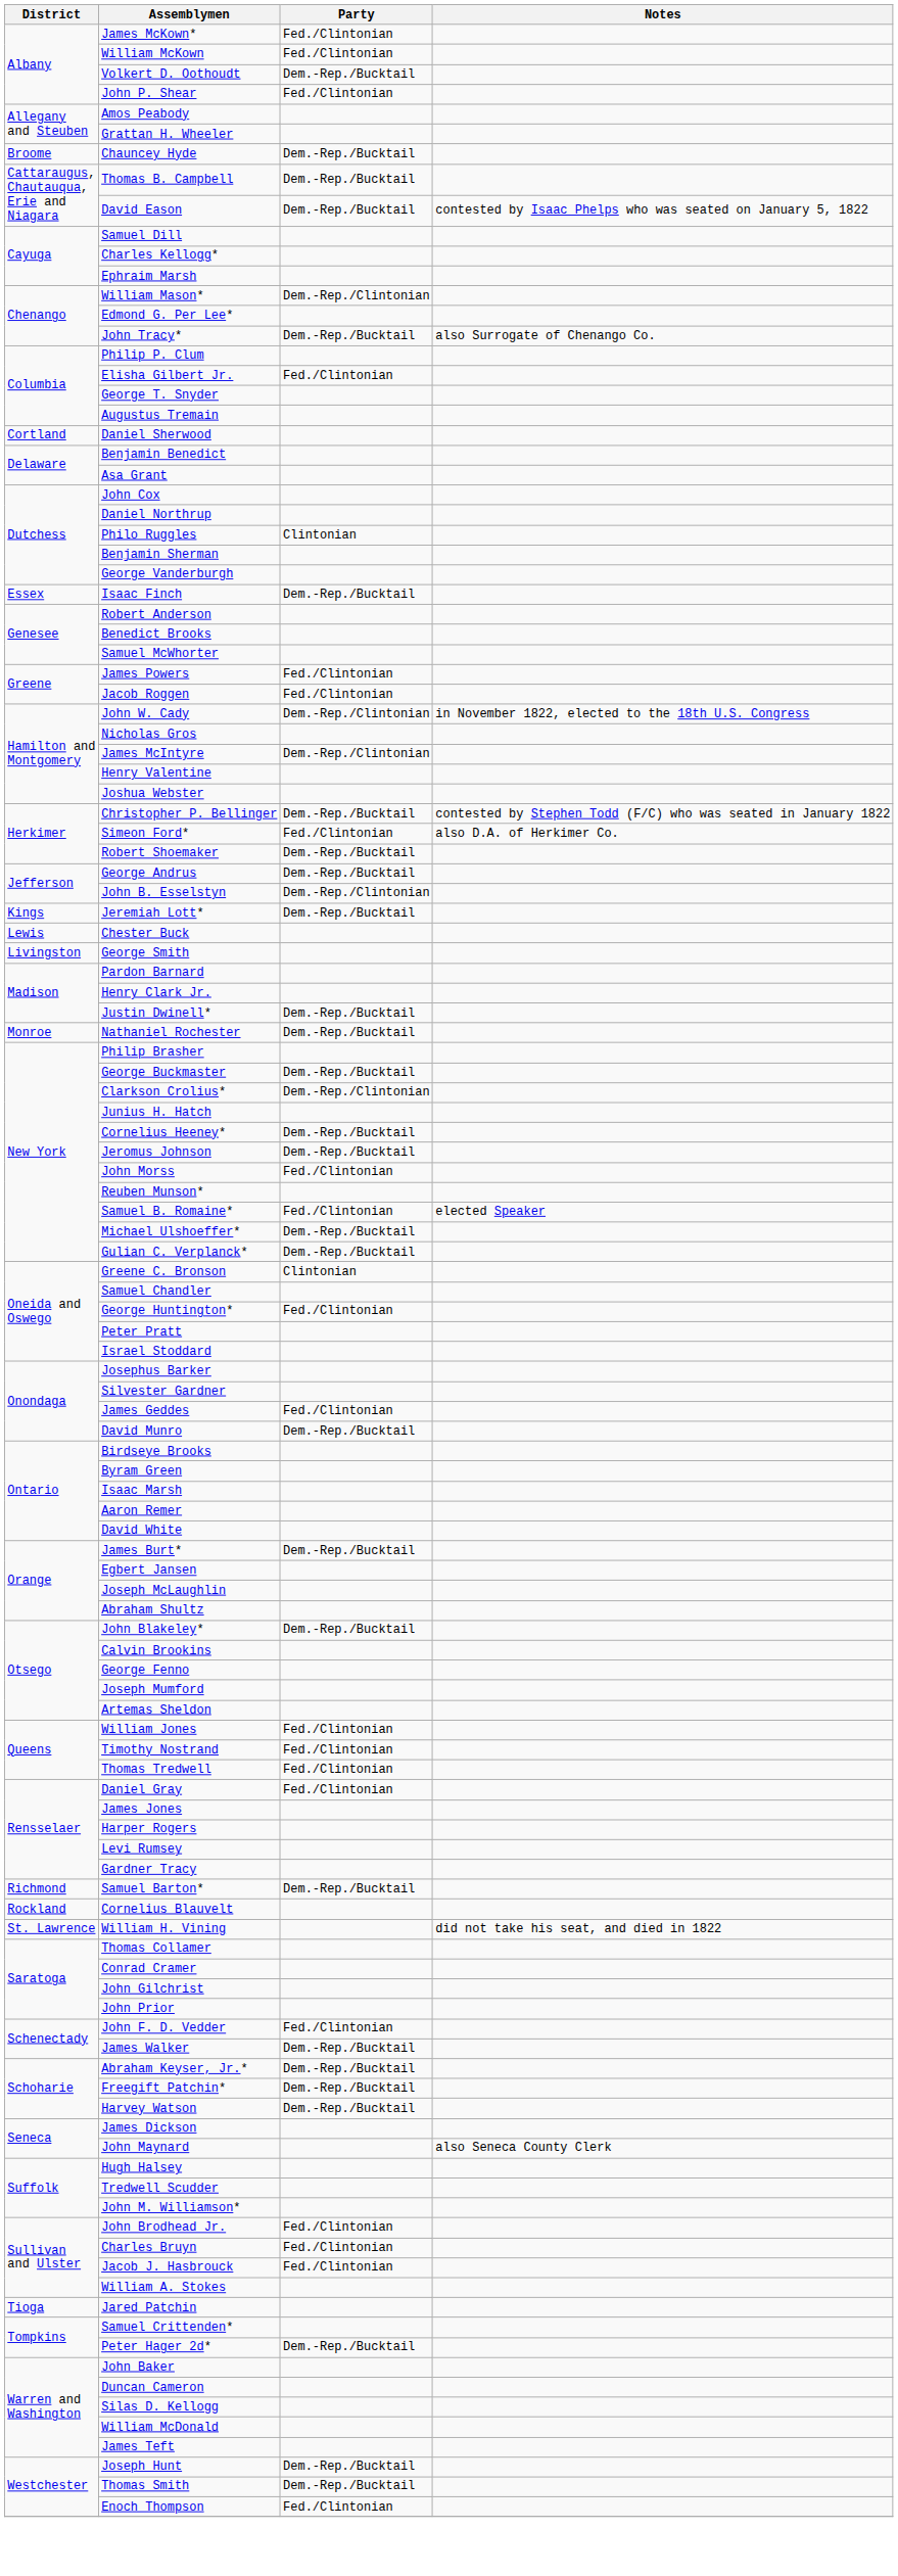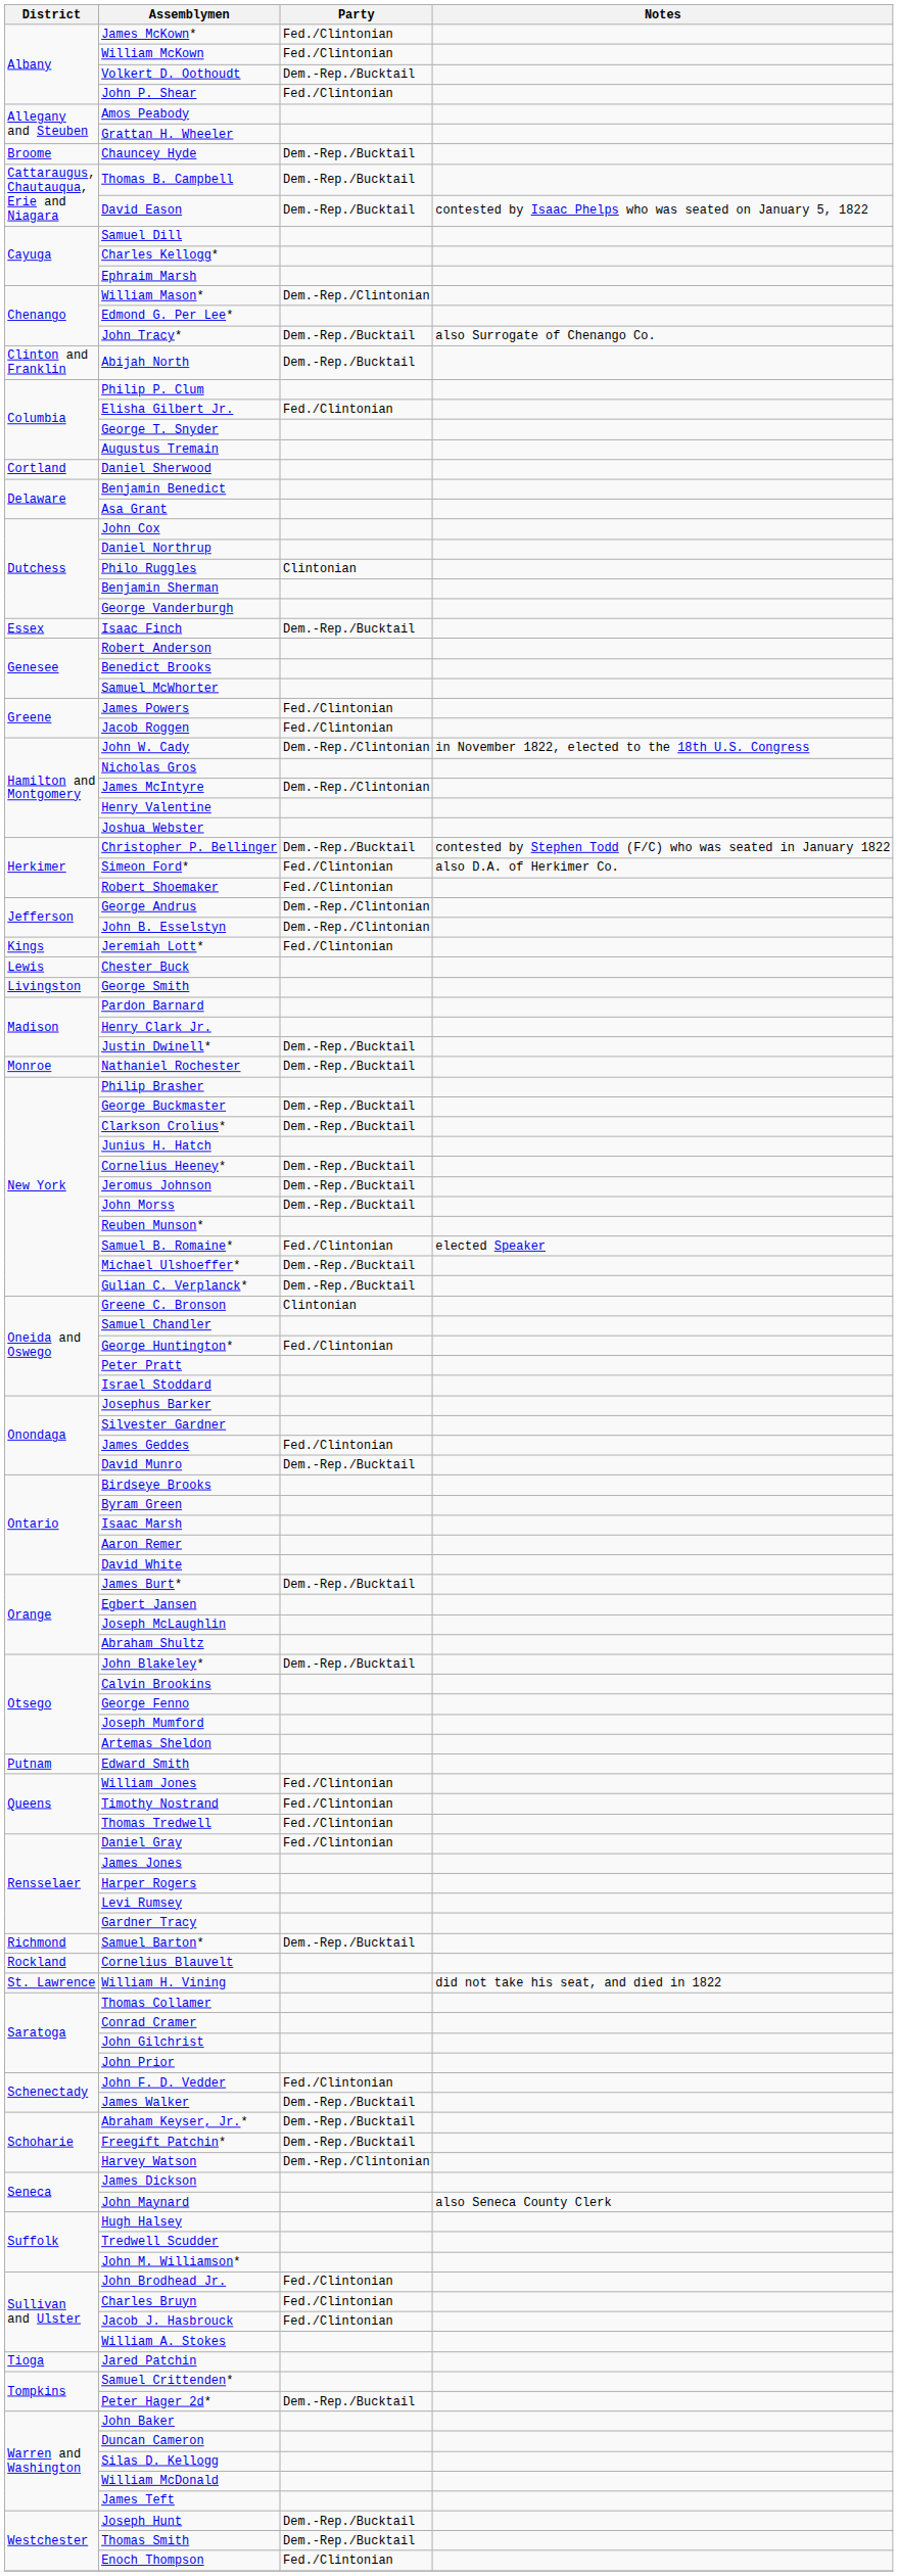 <table class=wikitable>
 <tr>
 <th>District</th>
 <th>Assemblymen</th>
 <th>Party</th>
 <th>Notes</th>
 </tr>
 <tr>
 <td rowspan="4"><a href='#'>Albany</a></td>
 <td><a href='#'>James McKown</a>*</td>
 <td>Fed./Clintonian</td>
 <td></td>
 </tr>
 <tr>
 <td><a href='#'>William McKown</a></td>
 <td>Fed./Clintonian</td>
 <td></td>
 </tr>
 <tr>
 <td><a href='#'>Volkert D. Oothoudt</a></td>
 <td>Dem.-Rep./Bucktail</td>
 <td></td>
 </tr>
 <tr>
 <td><a href='#'>John P. Shear</a></td>
 <td>Fed./Clintonian</td>
 <td></td>
 </tr>
 <tr>
 <td rowspan="2"><a href='#'>Allegany</a> <br>and <a href='#'>Steuben</a></td>
 <td><a href='#'>Amos Peabody</a></td>
 <td></td>
 <td></td>
 </tr>
 <tr>
 <td><a href='#'>Grattan H. Wheeler</a></td>
 <td></td>
 <td></td>
 </tr>
 <tr>
 <td><a href='#'>Broome</a></td>
 <td><a href='#'>Chauncey Hyde</a></td>
 <td>Dem.-Rep./Bucktail</td>
 <td></td>
 </tr>
 <tr>
 <td rowspan="2"><a href='#'>Cattaraugus</a>, <br><a href='#'>Chautauqua</a>, <br><a href='#'>Erie</a> and <br><a href='#'>Niagara</a></td>
 <td><a href='#'>Thomas B. Campbell</a></td>
 <td>Dem.-Rep./Bucktail</td>
 <td></td>
 </tr>
 <tr>
 <td><a href='#'>David Eason</a></td>
 <td>Dem.-Rep./Bucktail</td>
 <td>contested by <a href='#'>Isaac Phelps</a> who was seated on January 5, 1822</td>
 </tr>
 <tr>
 <td rowspan="3"><a href='#'>Cayuga</a></td>
 <td><a href='#'>Samuel Dill</a></td>
 <td></td>
 <td></td>
 </tr>
 <tr>
 <td><a href='#'>Charles Kellogg</a>*</td>
 <td></td>
 <td></td>
 </tr>
 <tr>
 <td><a href='#'>Ephraim Marsh</a></td>
 <td></td>
 <td></td>
 </tr>
 <tr>
 <td rowspan="3"><a href='#'>Chenango</a></td>
 <td><a href='#'>William Mason</a>*</td>
 <td>Dem.-Rep./Clintonian</td>
 <td></td>
 </tr>
 <tr>
 <td><a href='#'>Edmond G. Per Lee</a>*</td>
 <td></td>
 <td></td>
 </tr>
 <tr>
 <td><a href='#'>John Tracy</a>*</td>
 <td>Dem.-Rep./Bucktail</td>
 <td>also Surrogate of Chenango Co.</td>
+</tr>
+<tr>
+<td><a href='#'>Clinton</a> and <br><a href='#'>Franklin</a></td>
+<td><a href='#'>Abijah North</a></td>
+<td>Dem.-Rep./Bucktail</td>
+<td></td>
 </tr>
 <tr>
 <td rowspan="4"><a href='#'>Columbia</a></td>
 <td><a href='#'>Philip P. Clum</a></td>
 <td></td>
 <td></td>
 </tr>
 <tr>
 <td><a href='#'>Elisha Gilbert Jr.</a></td>
 <td>Fed./Clintonian</td>
 <td></td>
 </tr>
 <tr>
 <td><a href='#'>George T. Snyder</a></td>
 <td></td>
 <td></td>
 </tr>
 <tr>
 <td><a href='#'>Augustus Tremain</a></td>
 <td></td>
 <td></td>
 </tr>
 <tr>
 <td><a href='#'>Cortland</a></td>
 <td><a href='#'>Daniel Sherwood</a></td>
 <td></td>
 <td></td>
 </tr>
 <tr>
 <td rowspan="2"><a href='#'>Delaware</a></td>
 <td><a href='#'>Benjamin Benedict</a></td>
 <td></td>
 <td></td>
 </tr>
 <tr>
 <td><a href='#'>Asa Grant</a></td>
 <td></td>
 <td></td>
 </tr>
 <tr>
 <td rowspan="5"><a href='#'>Dutchess</a></td>
 <td><a href='#'>John Cox</a></td>
 <td></td>
 <td></td>
 </tr>
 <tr>
 <td><a href='#'>Daniel Northrup</a></td>
 <td></td>
 <td></td>
 </tr>
 <tr>
 <td><a href='#'>Philo Ruggles</a></td>
 <td>Clintonian</td>
 <td></td>
 </tr>
 <tr>
 <td><a href='#'>Benjamin Sherman</a></td>
 <td></td>
 <td></td>
 </tr>
 <tr>
 <td><a href='#'>George Vanderburgh</a></td>
 <td></td>
 <td></td>
 </tr>
 <tr>
 <td><a href='#'>Essex</a></td>
 <td><a href='#'>Isaac Finch</a></td>
 <td>Dem.-Rep./Bucktail</td>
 <td></td>
 </tr>
 <tr>
 <td rowspan="3"><a href='#'>Genesee</a></td>
 <td><a href='#'>Robert Anderson</a></td>
 <td></td>
 <td></td>
 </tr>
 <tr>
 <td><a href='#'>Benedict Brooks</a></td>
 <td></td>
 <td></td>
 </tr>
 <tr>
 <td><a href='#'>Samuel McWhorter</a></td>
 <td></td>
 <td></td>
 </tr>
 <tr>
 <td rowspan="2"><a href='#'>Greene</a></td>
 <td><a href='#'>James Powers</a></td>
 <td>Fed./Clintonian</td>
 <td></td>
 </tr>
 <tr>
 <td><a href='#'>Jacob Roggen</a></td>
 <td>Fed./Clintonian</td>
 <td></td>
 </tr>
 <tr>
 <td rowspan="5"><a href='#'>Hamilton</a> and <br><a href='#'>Montgomery</a></td>
 <td><a href='#'>John W. Cady</a></td>
 <td>Dem.-Rep./Clintonian</td>
 <td>in November 1822, elected to the <a href='#'>18th U.S. Congress</a></td>
 </tr>
 <tr>
 <td><a href='#'>Nicholas Gros</a></td>
 <td></td>
 <td></td>
 </tr>
 <tr>
 <td><a href='#'>James McIntyre</a></td>
 <td>Dem.-Rep./Clintonian</td>
 <td></td>
 </tr>
 <tr>
 <td><a href='#'>Henry Valentine</a></td>
 <td></td>
 <td></td>
 </tr>
 <tr>
 <td><a href='#'>Joshua Webster</a></td>
 <td></td>
 <td></td>
 </tr>
 <tr>
 <td rowspan="3"><a href='#'>Herkimer</a></td>
 <td><a href='#'>Christopher P. Bellinger</a></td>
 <td>Dem.-Rep./Bucktail</td>
 <td>contested by <a href='#'>Stephen Todd</a> (F/C) who was seated in January 1822</td>
 </tr>
 <tr>
 <td><a href='#'>Simeon Ford</a>*</td>
 <td>Fed./Clintonian</td>
 <td>also D.A. of Herkimer Co.</td>
 </tr>
 <tr>
 <td><a href='#'>Robert Shoemaker</a></td>
-<td>Dem.-Rep./Bucktail</td>
+<td>Fed./Clintonian</td>
 <td></td>
 </tr>
 <tr>
 <td rowspan="2"><a href='#'>Jefferson</a></td>
 <td><a href='#'>George Andrus</a></td>
-<td>Dem.-Rep./Bucktail</td>
+<td>Dem.-Rep./Clintonian</td>
 <td></td>
 </tr>
 <tr>
 <td><a href='#'>John B. Esselstyn</a></td>
 <td>Dem.-Rep./Clintonian</td>
 <td></td>
 </tr>
 <tr>
 <td><a href='#'>Kings</a></td>
 <td><a href='#'>Jeremiah Lott</a>*</td>
-<td>Dem.-Rep./Bucktail</td>
+<td>Fed./Clintonian</td>
 <td></td>
 </tr>
 <tr>
 <td><a href='#'>Lewis</a></td>
 <td><a href='#'>Chester Buck</a></td>
 <td></td>
 <td></td>
 </tr>
 <tr>
 <td><a href='#'>Livingston</a></td>
 <td><a href='#'>George Smith</a></td>
 <td></td>
 <td></td>
 </tr>
 <tr>
 <td rowspan="3"><a href='#'>Madison</a></td>
 <td><a href='#'>Pardon Barnard</a></td>
 <td></td>
 <td></td>
 </tr>
 <tr>
 <td><a href='#'>Henry Clark Jr.</a></td>
 <td></td>
 <td></td>
 </tr>
 <tr>
 <td><a href='#'>Justin Dwinell</a>*</td>
 <td>Dem.-Rep./Bucktail</td>
 <td></td>
 </tr>
 <tr>
 <td><a href='#'>Monroe</a></td>
 <td><a href='#'>Nathaniel Rochester</a></td>
 <td>Dem.-Rep./Bucktail</td>
 <td></td>
 </tr>
 <tr>
 <td rowspan="11"><a href='#'>New York</a></td>
 <td><a href='#'>Philip Brasher</a></td>
 <td></td>
 <td></td>
 </tr>
 <tr>
 <td><a href='#'>George Buckmaster</a></td>
 <td>Dem.-Rep./Bucktail</td>
 <td></td>
 </tr>
 <tr>
 <td><a href='#'>Clarkson Crolius</a>*</td>
-<td>Dem.-Rep./Clintonian</td>
+<td>Dem.-Rep./Bucktail</td>
 <td></td>
 </tr>
 <tr>
 <td><a href='#'>Junius H. Hatch</a></td>
 <td></td>
 <td></td>
 </tr>
 <tr>
 <td><a href='#'>Cornelius Heeney</a>*</td>
 <td>Dem.-Rep./Bucktail</td>
 <td></td>
 </tr>
 <tr>
 <td><a href='#'>Jeromus Johnson</a></td>
 <td>Dem.-Rep./Bucktail</td>
 <td></td>
 </tr>
 <tr>
 <td><a href='#'>John Morss</a></td>
-<td>Fed./Clintonian</td>
+<td>Dem.-Rep./Bucktail</td>
 <td></td>
 </tr>
 <tr>
 <td><a href='#'>Reuben Munson</a>*</td>
 <td></td>
 <td></td>
 </tr>
 <tr>
 <td><a href='#'>Samuel B. Romaine</a>*</td>
 <td>Fed./Clintonian</td>
 <td>elected <a href='#'>Speaker</a></td>
 </tr>
 <tr>
 <td><a href='#'>Michael Ulshoeffer</a>*</td>
 <td>Dem.-Rep./Bucktail</td>
 <td></td>
 </tr>
 <tr>
 <td><a href='#'>Gulian C. Verplanck</a>*</td>
 <td>Dem.-Rep./Bucktail</td>
 <td></td>
 </tr>
 <tr>
 <td rowspan="5"><a href='#'>Oneida</a> and <br><a href='#'>Oswego</a></td>
 <td><a href='#'>Greene C. Bronson</a></td>
 <td>Clintonian</td>
 <td></td>
 </tr>
 <tr>
 <td><a href='#'>Samuel Chandler</a></td>
 <td></td>
 <td></td>
 </tr>
 <tr>
 <td><a href='#'>George Huntington</a>*</td>
 <td>Fed./Clintonian</td>
 <td></td>
 </tr>
 <tr>
 <td><a href='#'>Peter Pratt</a></td>
 <td></td>
 <td></td>
 </tr>
 <tr>
 <td><a href='#'>Israel Stoddard</a></td>
 <td></td>
 <td></td>
 </tr>
 <tr>
 <td rowspan="4"><a href='#'>Onondaga</a></td>
 <td><a href='#'>Josephus Barker</a></td>
 <td></td>
 <td></td>
 </tr>
 <tr>
 <td><a href='#'>Silvester Gardner</a></td>
 <td></td>
 <td></td>
 </tr>
 <tr>
 <td><a href='#'>James Geddes</a></td>
 <td>Fed./Clintonian</td>
 <td></td>
 </tr>
 <tr>
 <td><a href='#'>David Munro</a></td>
 <td>Dem.-Rep./Bucktail</td>
 <td></td>
 </tr>
 <tr>
 <td rowspan="5"><a href='#'>Ontario</a></td>
 <td><a href='#'>Birdseye Brooks</a></td>
 <td></td>
 <td></td>
 </tr>
 <tr>
 <td><a href='#'>Byram Green</a></td>
 <td></td>
 <td></td>
 </tr>
 <tr>
 <td><a href='#'>Isaac Marsh</a></td>
 <td></td>
 <td></td>
 </tr>
 <tr>
 <td><a href='#'>Aaron Remer</a></td>
 <td></td>
 <td></td>
 </tr>
 <tr>
 <td><a href='#'>David White</a></td>
 <td></td>
 <td></td>
 </tr>
 <tr>
 <td rowspan="4"><a href='#'>Orange</a></td>
 <td><a href='#'>James Burt</a>*</td>
 <td>Dem.-Rep./Bucktail</td>
 <td></td>
 </tr>
 <tr>
 <td><a href='#'>Egbert Jansen</a></td>
 <td></td>
 <td></td>
 </tr>
 <tr>
 <td><a href='#'>Joseph McLaughlin</a></td>
 <td></td>
 <td></td>
 </tr>
 <tr>
 <td><a href='#'>Abraham Shultz</a></td>
 <td></td>
 <td></td>
 </tr>
 <tr>
 <td rowspan="5"><a href='#'>Otsego</a></td>
 <td><a href='#'>John Blakeley</a>*</td>
 <td>Dem.-Rep./Bucktail</td>
 <td></td>
 </tr>
 <tr>
 <td><a href='#'>Calvin Brookins</a></td>
 <td></td>
 <td></td>
 </tr>
 <tr>
 <td><a href='#'>George Fenno</a></td>
 <td></td>
 <td></td>
 </tr>
 <tr>
 <td><a href='#'>Joseph Mumford</a></td>
 <td></td>
 <td></td>
 </tr>
 <tr>
 <td><a href='#'>Artemas Sheldon</a></td>
 <td></td>
 <td></td>
 </tr>
 <tr>
+<td><a href='#'>Putnam</a></td>
+<td><a href='#'>Edward Smith</a></td>
+<td></td>
+<td></td>
+</tr>
+<tr>
 <td rowspan="3"><a href='#'>Queens</a></td>
 <td><a href='#'>William Jones</a></td>
 <td>Fed./Clintonian</td>
 <td></td>
 </tr>
 <tr>
 <td><a href='#'>Timothy Nostrand</a></td>
 <td>Fed./Clintonian</td>
 <td></td>
 </tr>
 <tr>
 <td><a href='#'>Thomas Tredwell</a></td>
 <td>Fed./Clintonian</td>
 <td></td>
 </tr>
 <tr>
 <td rowspan="5"><a href='#'>Rensselaer</a></td>
 <td><a href='#'>Daniel Gray</a></td>
 <td>Fed./Clintonian</td>
 <td></td>
 </tr>
 <tr>
 <td><a href='#'>James Jones</a></td>
 <td></td>
 <td></td>
 </tr>
 <tr>
 <td><a href='#'>Harper Rogers</a></td>
 <td></td>
 <td></td>
 </tr>
 <tr>
 <td><a href='#'>Levi Rumsey</a></td>
 <td></td>
 <td></td>
 </tr>
 <tr>
 <td><a href='#'>Gardner Tracy</a></td>
 <td></td>
 <td></td>
 </tr>
 <tr>
 <td><a href='#'>Richmond</a></td>
 <td><a href='#'>Samuel Barton</a>*</td>
 <td>Dem.-Rep./Bucktail</td>
 <td></td>
 </tr>
 <tr>
 <td><a href='#'>Rockland</a></td>
 <td><a href='#'>Cornelius Blauvelt</a></td>
 <td></td>
 <td></td>
 </tr>
 <tr>
 <td><a href='#'>St. Lawrence</a></td>
 <td><a href='#'>William H. Vining</a></td>
 <td></td>
 <td>did not take his seat, and died in 1822</td>
 </tr>
 <tr>
 <td rowspan="4"><a href='#'>Saratoga</a></td>
 <td><a href='#'>Thomas Collamer</a></td>
 <td></td>
 <td></td>
 </tr>
 <tr>
 <td><a href='#'>Conrad Cramer</a></td>
 <td></td>
 <td></td>
 </tr>
 <tr>
 <td><a href='#'>John Gilchrist</a></td>
 <td></td>
 <td></td>
 </tr>
 <tr>
 <td><a href='#'>John Prior</a></td>
 <td></td>
 <td></td>
 </tr>
 <tr>
 <td rowspan="2"><a href='#'>Schenectady</a></td>
 <td><a href='#'>John F. D. Vedder</a></td>
 <td>Fed./Clintonian</td>
 <td></td>
 </tr>
 <tr>
 <td><a href='#'>James Walker</a></td>
 <td>Dem.-Rep./Bucktail</td>
 <td></td>
 </tr>
 <tr>
 <td rowspan="3"><a href='#'>Schoharie</a></td>
 <td><a href='#'>Abraham Keyser, Jr.</a>*</td>
 <td>Dem.-Rep./Bucktail</td>
 <td></td>
 </tr>
 <tr>
 <td><a href='#'>Freegift Patchin</a>*</td>
 <td>Dem.-Rep./Bucktail</td>
 <td></td>
 </tr>
 <tr>
 <td><a href='#'>Harvey Watson</a></td>
-<td>Dem.-Rep./Bucktail</td>
+<td>Dem.-Rep./Clintonian</td>
 <td></td>
 </tr>
 <tr>
 <td rowspan="2"><a href='#'>Seneca</a></td>
 <td><a href='#'>James Dickson</a></td>
 <td></td>
 <td></td>
 </tr>
 <tr>
 <td><a href='#'>John Maynard</a></td>
 <td></td>
 <td>also Seneca County Clerk</td>
 </tr>
 <tr>
 <td rowspan="3"><a href='#'>Suffolk</a></td>
 <td><a href='#'>Hugh Halsey</a></td>
 <td></td>
 <td></td>
 </tr>
 <tr>
 <td><a href='#'>Tredwell Scudder</a></td>
 <td></td>
 <td></td>
 </tr>
 <tr>
 <td><a href='#'>John M. Williamson</a>*</td>
 <td></td>
 <td></td>
 </tr>
 <tr>
 <td rowspan="4"><a href='#'>Sullivan</a> <br>and <a href='#'>Ulster</a></td>
 <td><a href='#'>John Brodhead Jr.</a></td>
 <td>Fed./Clintonian</td>
 <td></td>
 </tr>
 <tr>
 <td><a href='#'>Charles Bruyn</a></td>
 <td>Fed./Clintonian</td>
 <td></td>
 </tr>
 <tr>
 <td><a href='#'>Jacob J. Hasbrouck</a></td>
 <td>Fed./Clintonian</td>
 <td></td>
 </tr>
 <tr>
 <td><a href='#'>William A. Stokes</a></td>
 <td></td>
 <td></td>
 </tr>
 <tr>
 <td><a href='#'>Tioga</a></td>
 <td><a href='#'>Jared Patchin</a></td>
 <td></td>
 <td></td>
 </tr>
 <tr>
 <td rowspan="2"><a href='#'>Tompkins</a></td>
 <td><a href='#'>Samuel Crittenden</a>*</td>
 <td></td>
 <td></td>
 </tr>
 <tr>
 <td><a href='#'>Peter Hager 2d</a>*</td>
 <td>Dem.-Rep./Bucktail</td>
 <td></td>
 </tr>
 <tr>
 <td rowspan="5"><a href='#'>Warren</a> and <br><a href='#'>Washington</a></td>
 <td><a href='#'>John Baker</a></td>
 <td></td>
 <td></td>
 </tr>
 <tr>
 <td><a href='#'>Duncan Cameron</a></td>
 <td></td>
 <td></td>
 </tr>
 <tr>
 <td><a href='#'>Silas D. Kellogg</a></td>
 <td></td>
 <td></td>
 </tr>
 <tr>
 <td><a href='#'>William McDonald</a></td>
 <td></td>
 <td></td>
 </tr>
 <tr>
 <td><a href='#'>James Teft</a></td>
 <td></td>
 <td></td>
 </tr>
 <tr>
 <td rowspan="3"><a href='#'>Westchester</a></td>
 <td><a href='#'>Joseph Hunt</a></td>
 <td>Dem.-Rep./Bucktail</td>
 <td></td>
 </tr>
 <tr>
 <td><a href='#'>Thomas Smith</a></td>
 <td>Dem.-Rep./Bucktail</td>
 <td></td>
 </tr>
 <tr>
 <td><a href='#'>Enoch Thompson</a></td>
 <td>Fed./Clintonian</td>
 <td></td>
 </tr>
 <tr>
 </tr>
 </table>
